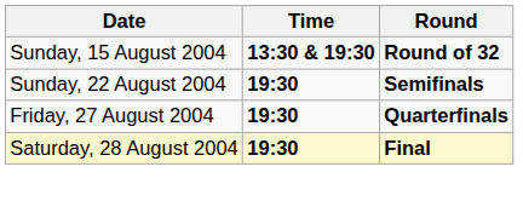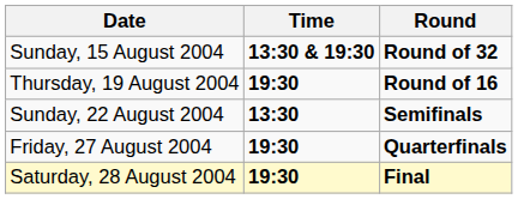 <table class="wikitable">
 <tr>
 <th>Date</th>
 <th>Time</th>
 <th>Round</th>
 </tr>
 <tr>
 <td>Sunday, 15 August 2004</td>
 <td><strong>13:30 & 19:30</strong></td>
 <td><strong>Round of 32</strong></td>
 </tr>
 <tr>
+<td>Thursday, 19 August 2004</td>
+<td><strong>19:30</strong></td>
+<td><strong>Round of 16</strong></td>
+</tr>
+<tr>
 <td>Sunday, 22 August 2004</td>
-<td><strong>19:30</strong></td>
+<td><strong>13:30</strong></td>
 <td><strong>Semifinals</strong></td>
 </tr>
 <tr>
 <td>Friday, 27 August 2004</td>
 <td><strong>19:30</strong></td>
 <td><strong>Quarterfinals</strong></td>
 </tr>
 <tr>
 <td style=background:lemonchiffon>Saturday, 28 August 2004</td>
 <td style=background:lemonchiffon><strong>19:30</strong></td>
 <td style=background:lemonchiffon><strong>Final</strong></td>
 </tr>
 </table>
